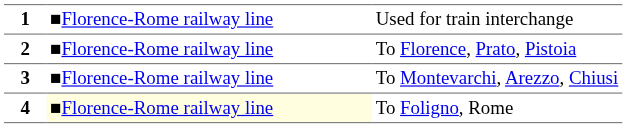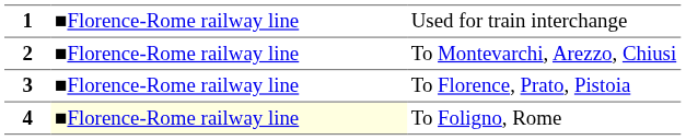 <table border="1" cellspacing="0" cellpadding="3" cellspacing="4" frame="hsides" rules="rows" style="margin-top:.4em">
 <tr>
 <th style="width:30px" rowspan=1>1</th>
 <td style="width:270px"><span>■</span><a href='#'>Florence-Rome railway line</a></td>
 <td>Used for train interchange</td>
 </tr>
 <tr>
 <th style="width:30px" rowspan=1>2</th>
 <td style="width:270px"><span>■</span><a href='#'>Florence-Rome railway line</a></td>
-<td>To <a href='#'>Florence</a>, <a href='#'>Prato</a>, <a href='#'>Pistoia</a></td>
+<td>To <a href='#'>Montevarchi</a>, <a href='#'>Arezzo</a>, <a href='#'>Chiusi</a></td>
 </tr>
 <tr>
 <th style="width:30px" rowspan=1>3</th>
 <td style="width:270px"><span>■</span><a href='#'>Florence-Rome railway line</a></td>
-<td>To <a href='#'>Montevarchi</a>, <a href='#'>Arezzo</a>, <a href='#'>Chiusi</a></td>
+<td>To <a href='#'>Florence</a>, <a href='#'>Prato</a>, <a href='#'>Pistoia</a></td>
 </tr>
 <tr>
 <th style="width:30px" rowspan=1>4</th>
 <td style="background: lightyellow; width:270px"><span>■</span><a href='#'>Florence-Rome railway line</a></td>
 <td>To <a href='#'>Foligno</a>, Rome</td>
 </tr>
 </table>
